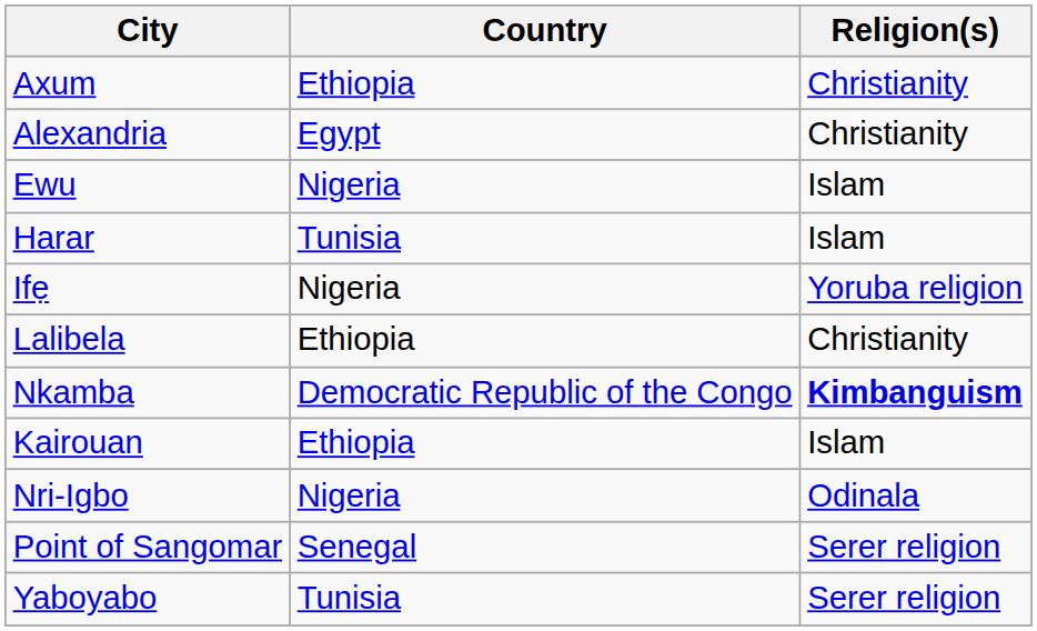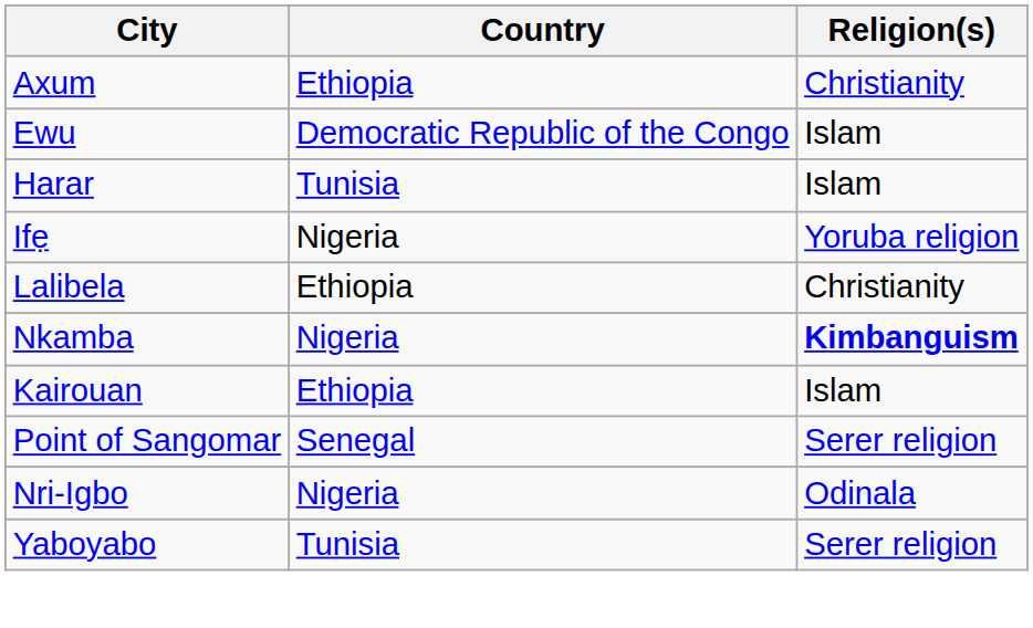 <table class="wikitable">
 <tr>
 <th>City</th>
 <th>Country</th>
 <th>Religion(s)</th>
 </tr>
 <tr>
 <td><a href='#'>Axum</a></td>
 <td> <a href='#'>Ethiopia</a></td>
 <td><a href='#'>Christianity</a></td>
 </tr>
 <tr>
-<td><a href='#'>Alexandria</a></td>
-<td> <a href='#'>Egypt</a></td>
-<td>Christianity</td>
-</tr>
-<tr>
 <td><a href='#'>Ewu</a></td>
-<td> <a href='#'>Nigeria</a></td>
+<td> <a href='#'>Democratic Republic of the Congo</a></td>
 <td>Islam</td>
 </tr>
 <tr>
 <td><a href='#'>Harar</a></td>
 <td> <a href='#'>Tunisia</a></td>
 <td>Islam</td>
 </tr>
 <tr>
 <td><a href='#'>Ifẹ</a></td>
 <td> Nigeria</td>
 <td><a href='#'>Yoruba religion</a></td>
 </tr>
 <tr>
 <td><a href='#'>Lalibela</a></td>
 <td> Ethiopia</td>
 <td>Christianity</td>
 </tr>
 <tr>
 <td><a href='#'>Nkamba</a></td>
-<td> <a href='#'>Democratic Republic of the Congo</a></td>
+<td> <a href='#'>Nigeria</a></td>
 <td><strong><a href='#'>Kimbanguism</a></strong></td>
 </tr>
 <tr>
 <td><a href='#'>Kairouan</a></td>
 <td> <a href='#'>Ethiopia</a></td>
 <td>Islam</td>
 </tr>
 <tr>
+<td><a href='#'>Point of Sangomar</a></td>
+<td> <a href='#'>Senegal</a></td>
+<td><a href='#'>Serer religion</a></td>
+</tr>
+<tr>
 <td><a href='#'>Nri-Igbo</a></td>
 <td> <a href='#'>Nigeria</a></td>
 <td><a href='#'>Odinala</a></td>
-</tr>
-<tr>
-<td><a href='#'>Point of Sangomar</a></td>
-<td> <a href='#'>Senegal</a></td>
-<td><a href='#'>Serer religion</a></td>
 </tr>
 <tr>
 <td><a href='#'>Yaboyabo</a></td>
 <td> <a href='#'>Tunisia</a></td>
 <td><a href='#'>Serer religion</a></td>
 </tr>
 </table>
